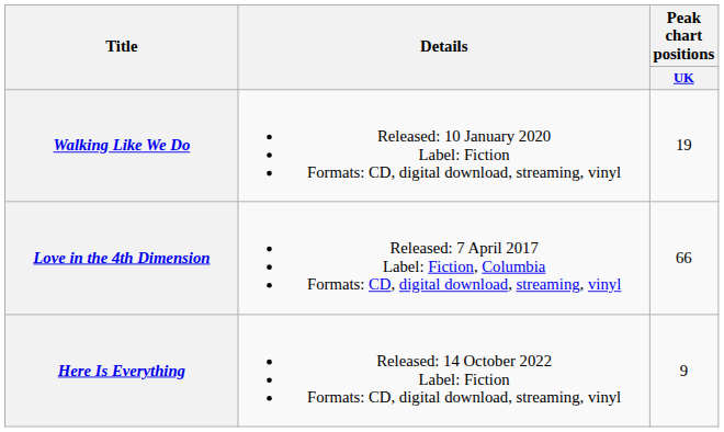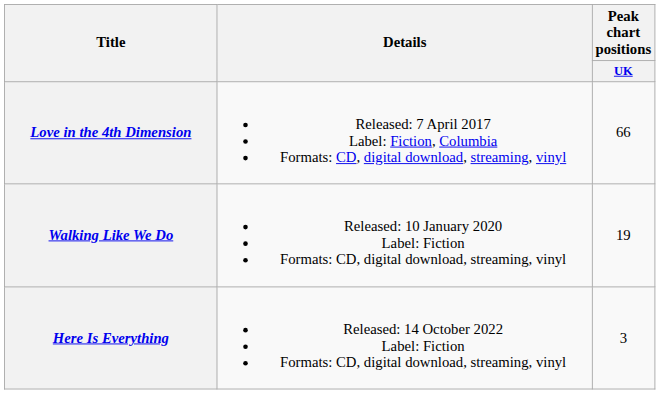 <table class="wikitable plainrowheaders" style="text-align:center;">
 <tr>
 <th scope="col" rowspan="2" style="width:14em;">Title</th>
 <th scope="col" rowspan="2" style="width:25em;">Details</th>
 <th colspan="1">Peak chart positions</th>
 </tr>
 <tr>
 <th scope="col" style="width:3em;font-size:85%;"><a href='#'>UK</a><br></th>
 </tr>
 <tr>
+<th scope="row"><em><a href='#'>Love in the 4th Dimension</a></em></th>
+<td><br><ul><li>Released: 7 April 2017</li><li>Label: <a href='#'>Fiction</a>, <a href='#'>Columbia</a></li><li>Formats: <a href='#'>CD</a>, <a href='#'>digital download</a>, <a href='#'>streaming</a>, <a href='#'>vinyl</a></li></ul></td>
+<td>66</td>
+</tr>
+<tr>
 <th scope="row"><em><a href='#'>Walking Like We Do</a></em></th>
 <td><br><ul><li>Released: 10 January 2020</li><li>Label: Fiction</li><li>Formats: CD, digital download, streaming, vinyl</li></ul></td>
 <td>19</td>
 </tr>
 <tr>
-<th scope="row"><em><a href='#'>Love in the 4th Dimension</a></em></th>
-<td><br><ul><li>Released: 7 April 2017</li><li>Label: <a href='#'>Fiction</a>, <a href='#'>Columbia</a></li><li>Formats: <a href='#'>CD</a>, <a href='#'>digital download</a>, <a href='#'>streaming</a>, <a href='#'>vinyl</a></li></ul></td>
-<td>66</td>
-</tr>
-<tr>
 <th scope="row"><em><a href='#'>Here Is Everything</a></em></th>
 <td><br><ul><li>Released: 14 October 2022</li><li>Label: Fiction</li><li>Formats: CD, digital download, streaming, vinyl</li></ul></td>
-<td>9</td>
+<td>3</td>
 </tr>
 </table>
